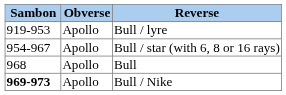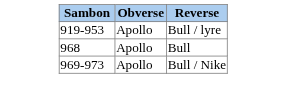 <table border=1 cellspacing=0 align=center style= "border-collapse: collapse; text-align:left;">
 <tr style= "background: #ABCDEF; text-align:center;">
 <th width = 65px>Sambon</th>
 <th width = 60px>Obverse</th>
 <th>Reverse</th>
 </tr>
 <tr>
 <td>919-953</td>
 <td>Apollo</td>
 <td>Bull / lyre</td>
 </tr>
 <tr>
-<td>954-967</td>
-<td>Apollo</td>
-<td>Bull / star (with 6, 8 or 16 rays)</td>
-</tr>
-<tr>
 <td>968</td>
 <td>Apollo</td>
 <td>Bull</td>
 </tr>
 <tr>
-<td><strong>969-973</strong></td>
+<td>969-973</td>
 <td>Apollo</td>
 <td>Bull / Nike</td>
 </tr>
 </table>
